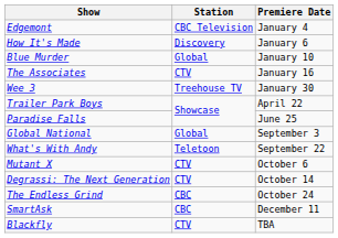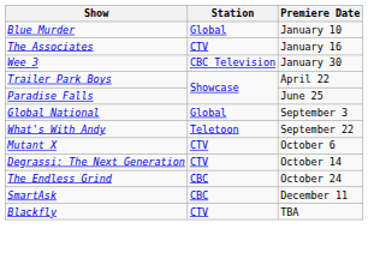 <table class="wikitable">
 <tr>
 <th>Show</th>
 <th>Station</th>
 <th>Premiere Date</th>
-</tr>
-<tr>
-<td><em><a href='#'>Edgemont</a></em></td>
-<td><a href='#'>CBC Television</a></td>
-<td>January 4</td>
-</tr>
-<tr>
-<td><em><a href='#'>How It's Made</a></em></td>
-<td><a href='#'>Discovery</a></td>
-<td>January 6</td>
 </tr>
 <tr>
 <td><em><a href='#'>Blue Murder</a></em></td>
 <td><a href='#'>Global</a></td>
 <td>January 10</td>
 </tr>
 <tr>
 <td><em><a href='#'>The Associates</a></em></td>
 <td><a href='#'>CTV</a></td>
 <td>January 16</td>
 </tr>
 <tr>
 <td><em><a href='#'>Wee 3</a></em></td>
-<td><a href='#'>Treehouse TV</a></td>
+<td><a href='#'>CBC Television</a></td>
 <td>January 30</td>
 </tr>
 <tr>
 <td><em><a href='#'>Trailer Park Boys</a></em></td>
 <td rowspan="2"><a href='#'>Showcase</a></td>
 <td>April 22</td>
 </tr>
 <tr>
 <td><em><a href='#'>Paradise Falls</a></em></td>
 <td>June 25</td>
 </tr>
 <tr>
 <td><em><a href='#'>Global National</a></em></td>
 <td><a href='#'>Global</a></td>
 <td>September 3</td>
 </tr>
 <tr>
 <td><em><a href='#'>What's With Andy</a></em></td>
 <td><a href='#'>Teletoon</a></td>
 <td>September 22</td>
 </tr>
 <tr>
 <td><em><a href='#'>Mutant X</a></em></td>
 <td><a href='#'>CTV</a></td>
 <td>October 6</td>
 </tr>
 <tr>
 <td><em><a href='#'>Degrassi: The Next Generation</a></em></td>
 <td><a href='#'>CTV</a></td>
 <td>October 14</td>
 </tr>
 <tr>
 <td><em><a href='#'>The Endless Grind</a></em></td>
 <td><a href='#'>CBC</a></td>
 <td>October 24</td>
 </tr>
 <tr>
 <td><em><a href='#'>SmartAsk</a></em></td>
 <td><a href='#'>CBC</a></td>
 <td>December 11</td>
 </tr>
 <tr>
 <td><em><a href='#'>Blackfly</a></em></td>
 <td><a href='#'>CTV</a></td>
 <td>TBA</td>
 </tr>
 </table>
